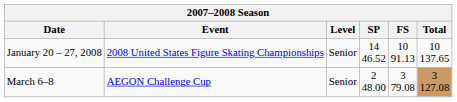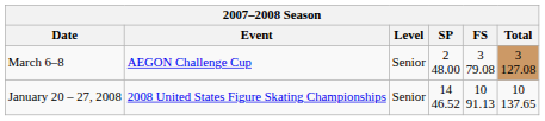 <table class="wikitable">
 <tr>
 <th colspan="6">2007–2008 Season</th>
 </tr>
 <tr>
 <th>Date</th>
 <th>Event</th>
 <th>Level</th>
 <th>SP</th>
 <th>FS</th>
 <th>Total</th>
 </tr>
 <tr>
+<td>March 6–8</td>
+<td><a href='#'>AEGON Challenge Cup</a></td>
+<td>Senior</td>
+<td style="text-align:center;">2 <br> 48.00</td>
+<td style="text-align:center;">3 <br> 79.08</td>
+<td style="text-align:center; background:#c96;">3 <br> 127.08</td>
+</tr>
+<tr>
 <td>January 20 – 27, 2008</td>
 <td><a href='#'>2008 United States Figure Skating Championships</a></td>
 <td>Senior</td>
 <td style="text-align:center;">14 <br> 46.52</td>
 <td style="text-align:center;">10 <br> 91.13</td>
 <td style="text-align:center;">10 <br> 137.65</td>
 </tr>
-<tr>
-<td>March 6–8</td>
-<td><a href='#'>AEGON Challenge Cup</a></td>
-<td>Senior</td>
-<td style="text-align:center;">2 <br> 48.00</td>
-<td style="text-align:center;">3 <br> 79.08</td>
-<td style="text-align:center; background:#c96;">3 <br> 127.08</td>
-</tr>
 </table>
